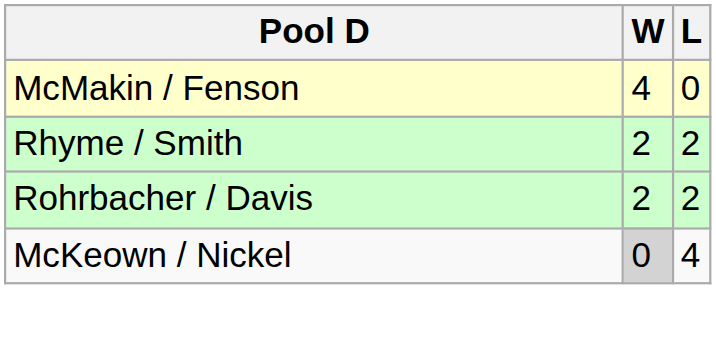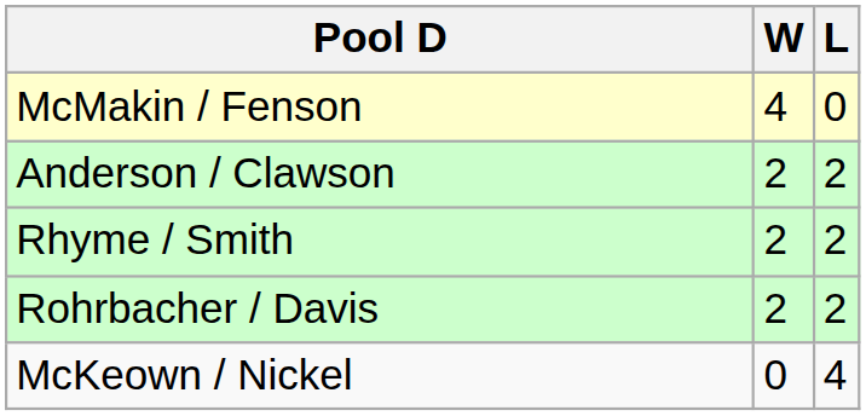 <table class=wikitable>
 <tr>
 <th width=275>Pool D</th>
 <th>W</th>
 <th>L</th>
 </tr>
 <tr bgcolor=#ffffcc>
 <td>McMakin / Fenson</td>
 <td>4</td>
 <td>0</td>
+</tr>
+<tr bgcolor=#ccffcc>
+<td>Anderson / Clawson</td>
+<td>2</td>
+<td>2</td>
 </tr>
 <tr bgcolor=#ccffcc>
 <td>Rhyme / Smith</td>
 <td>2</td>
 <td>2</td>
 </tr>
 <tr bgcolor=#ccffcc>
 <td>Rohrbacher / Davis</td>
 <td>2</td>
 <td>2</td>
 </tr>
 <tr>
 <td>McKeown / Nickel</td>
-<td style="background: lightgrey;">0</td>
+<td>0</td>
 <td>4</td>
 </tr>
 </table>
